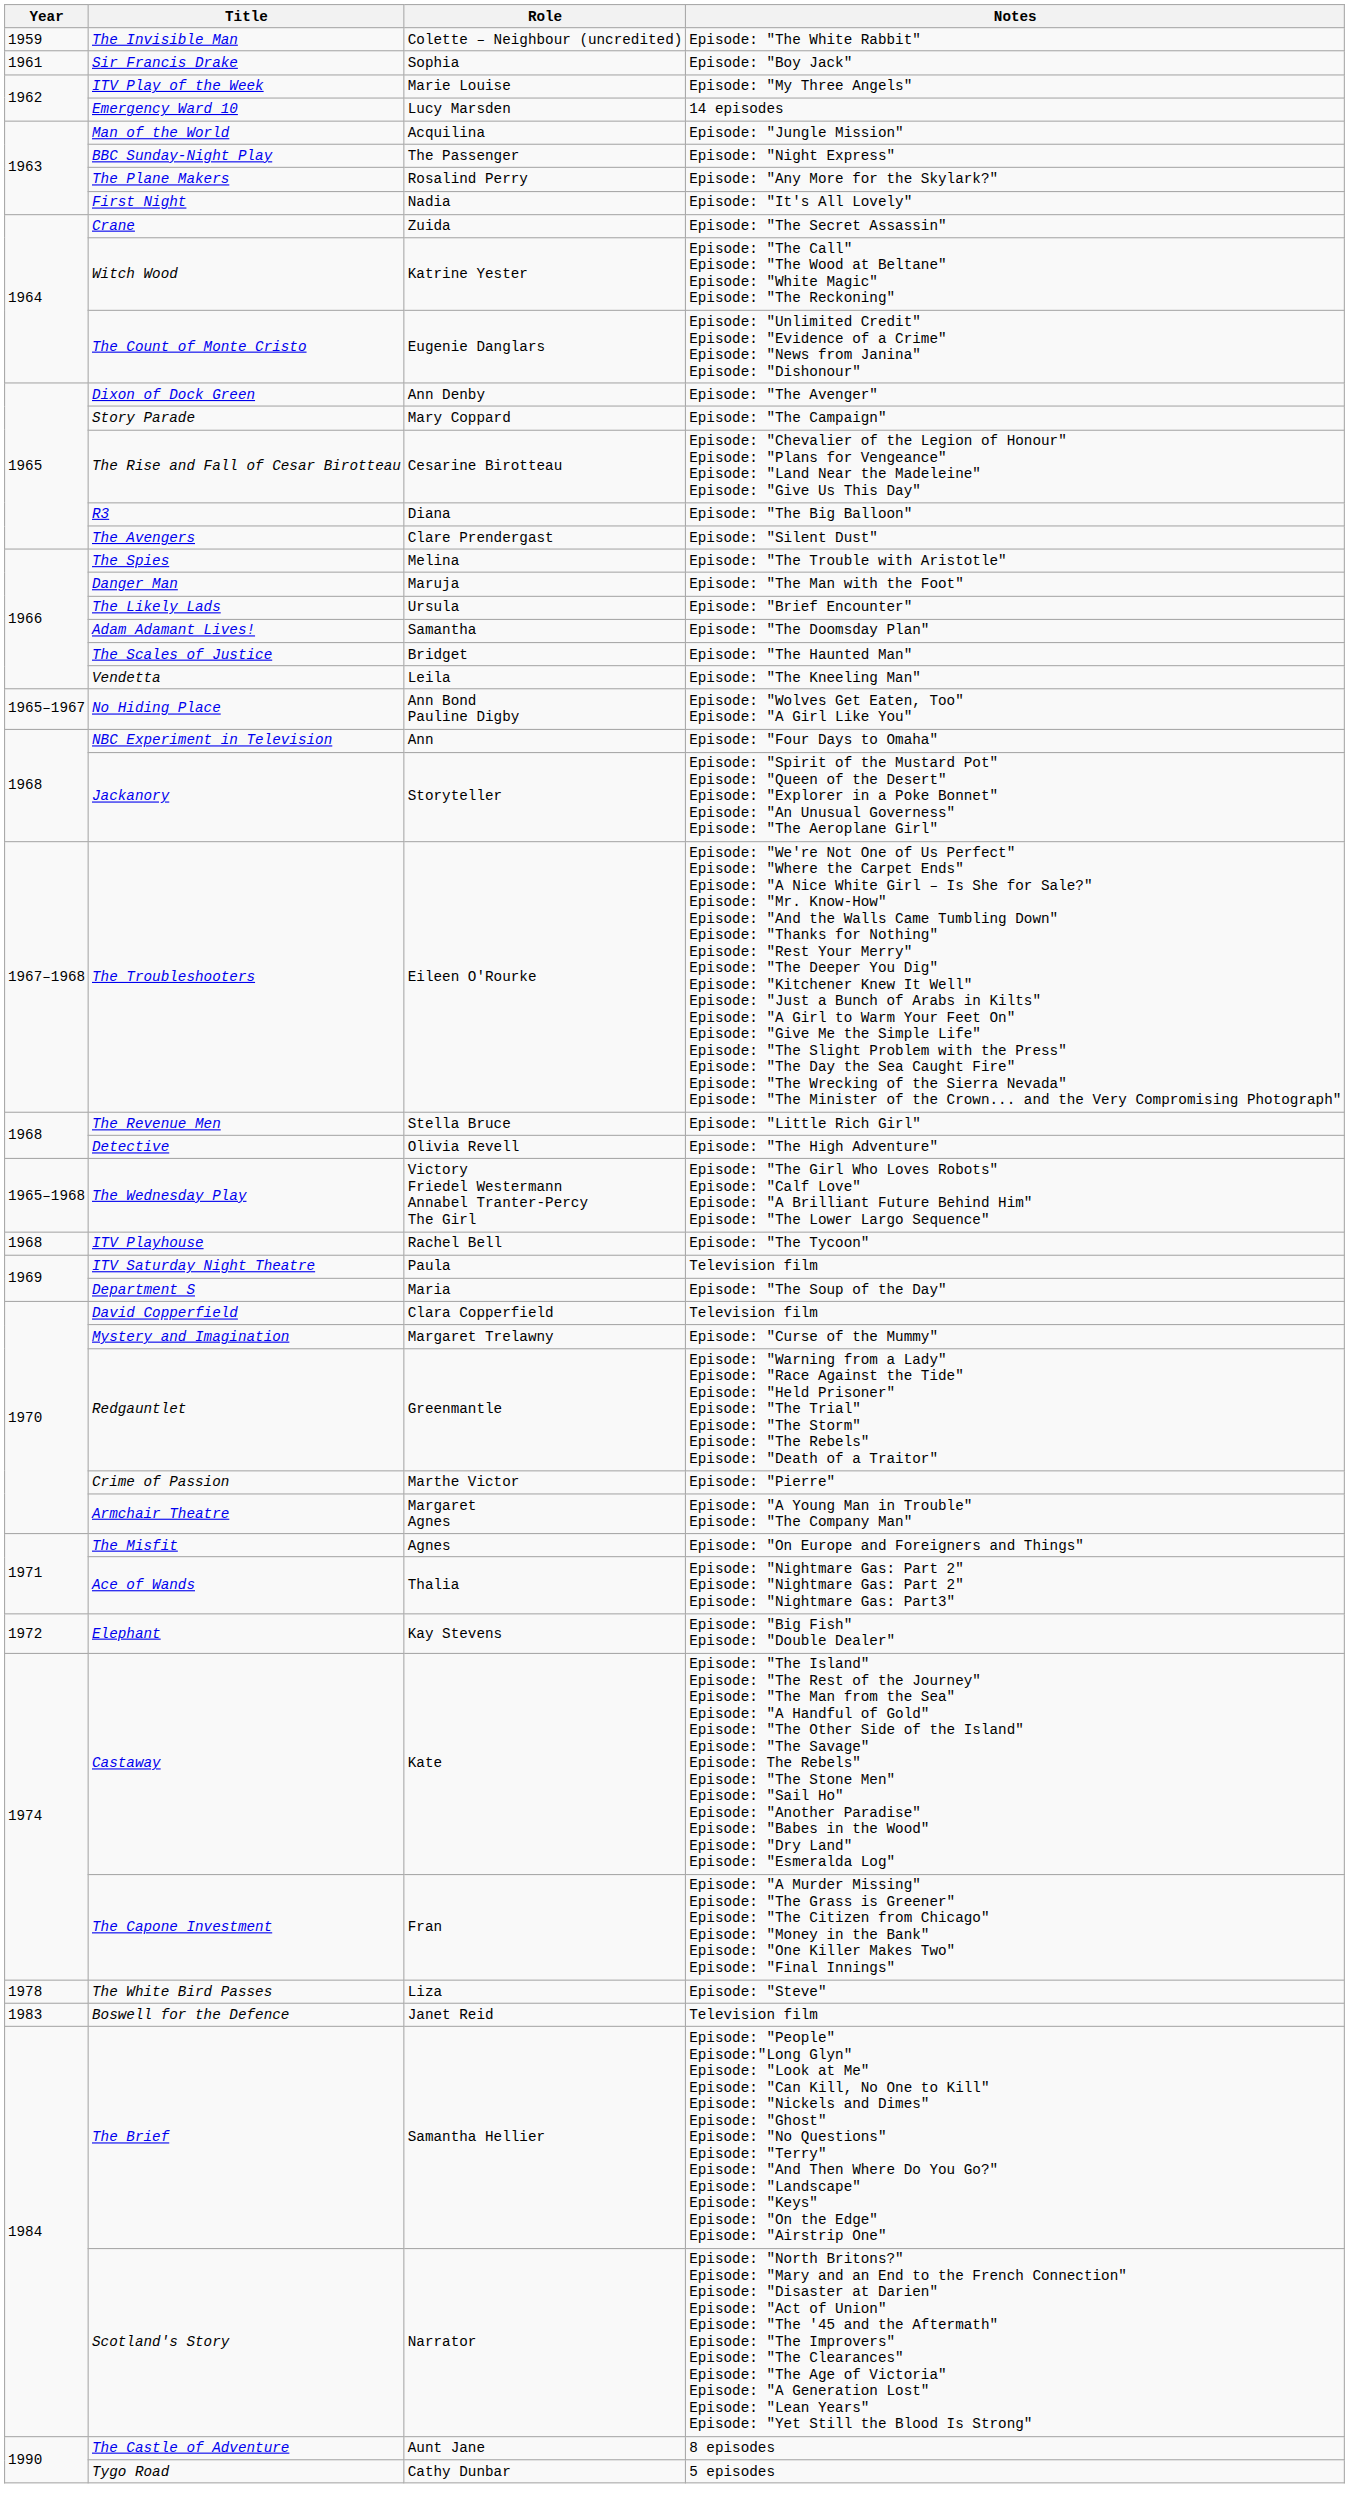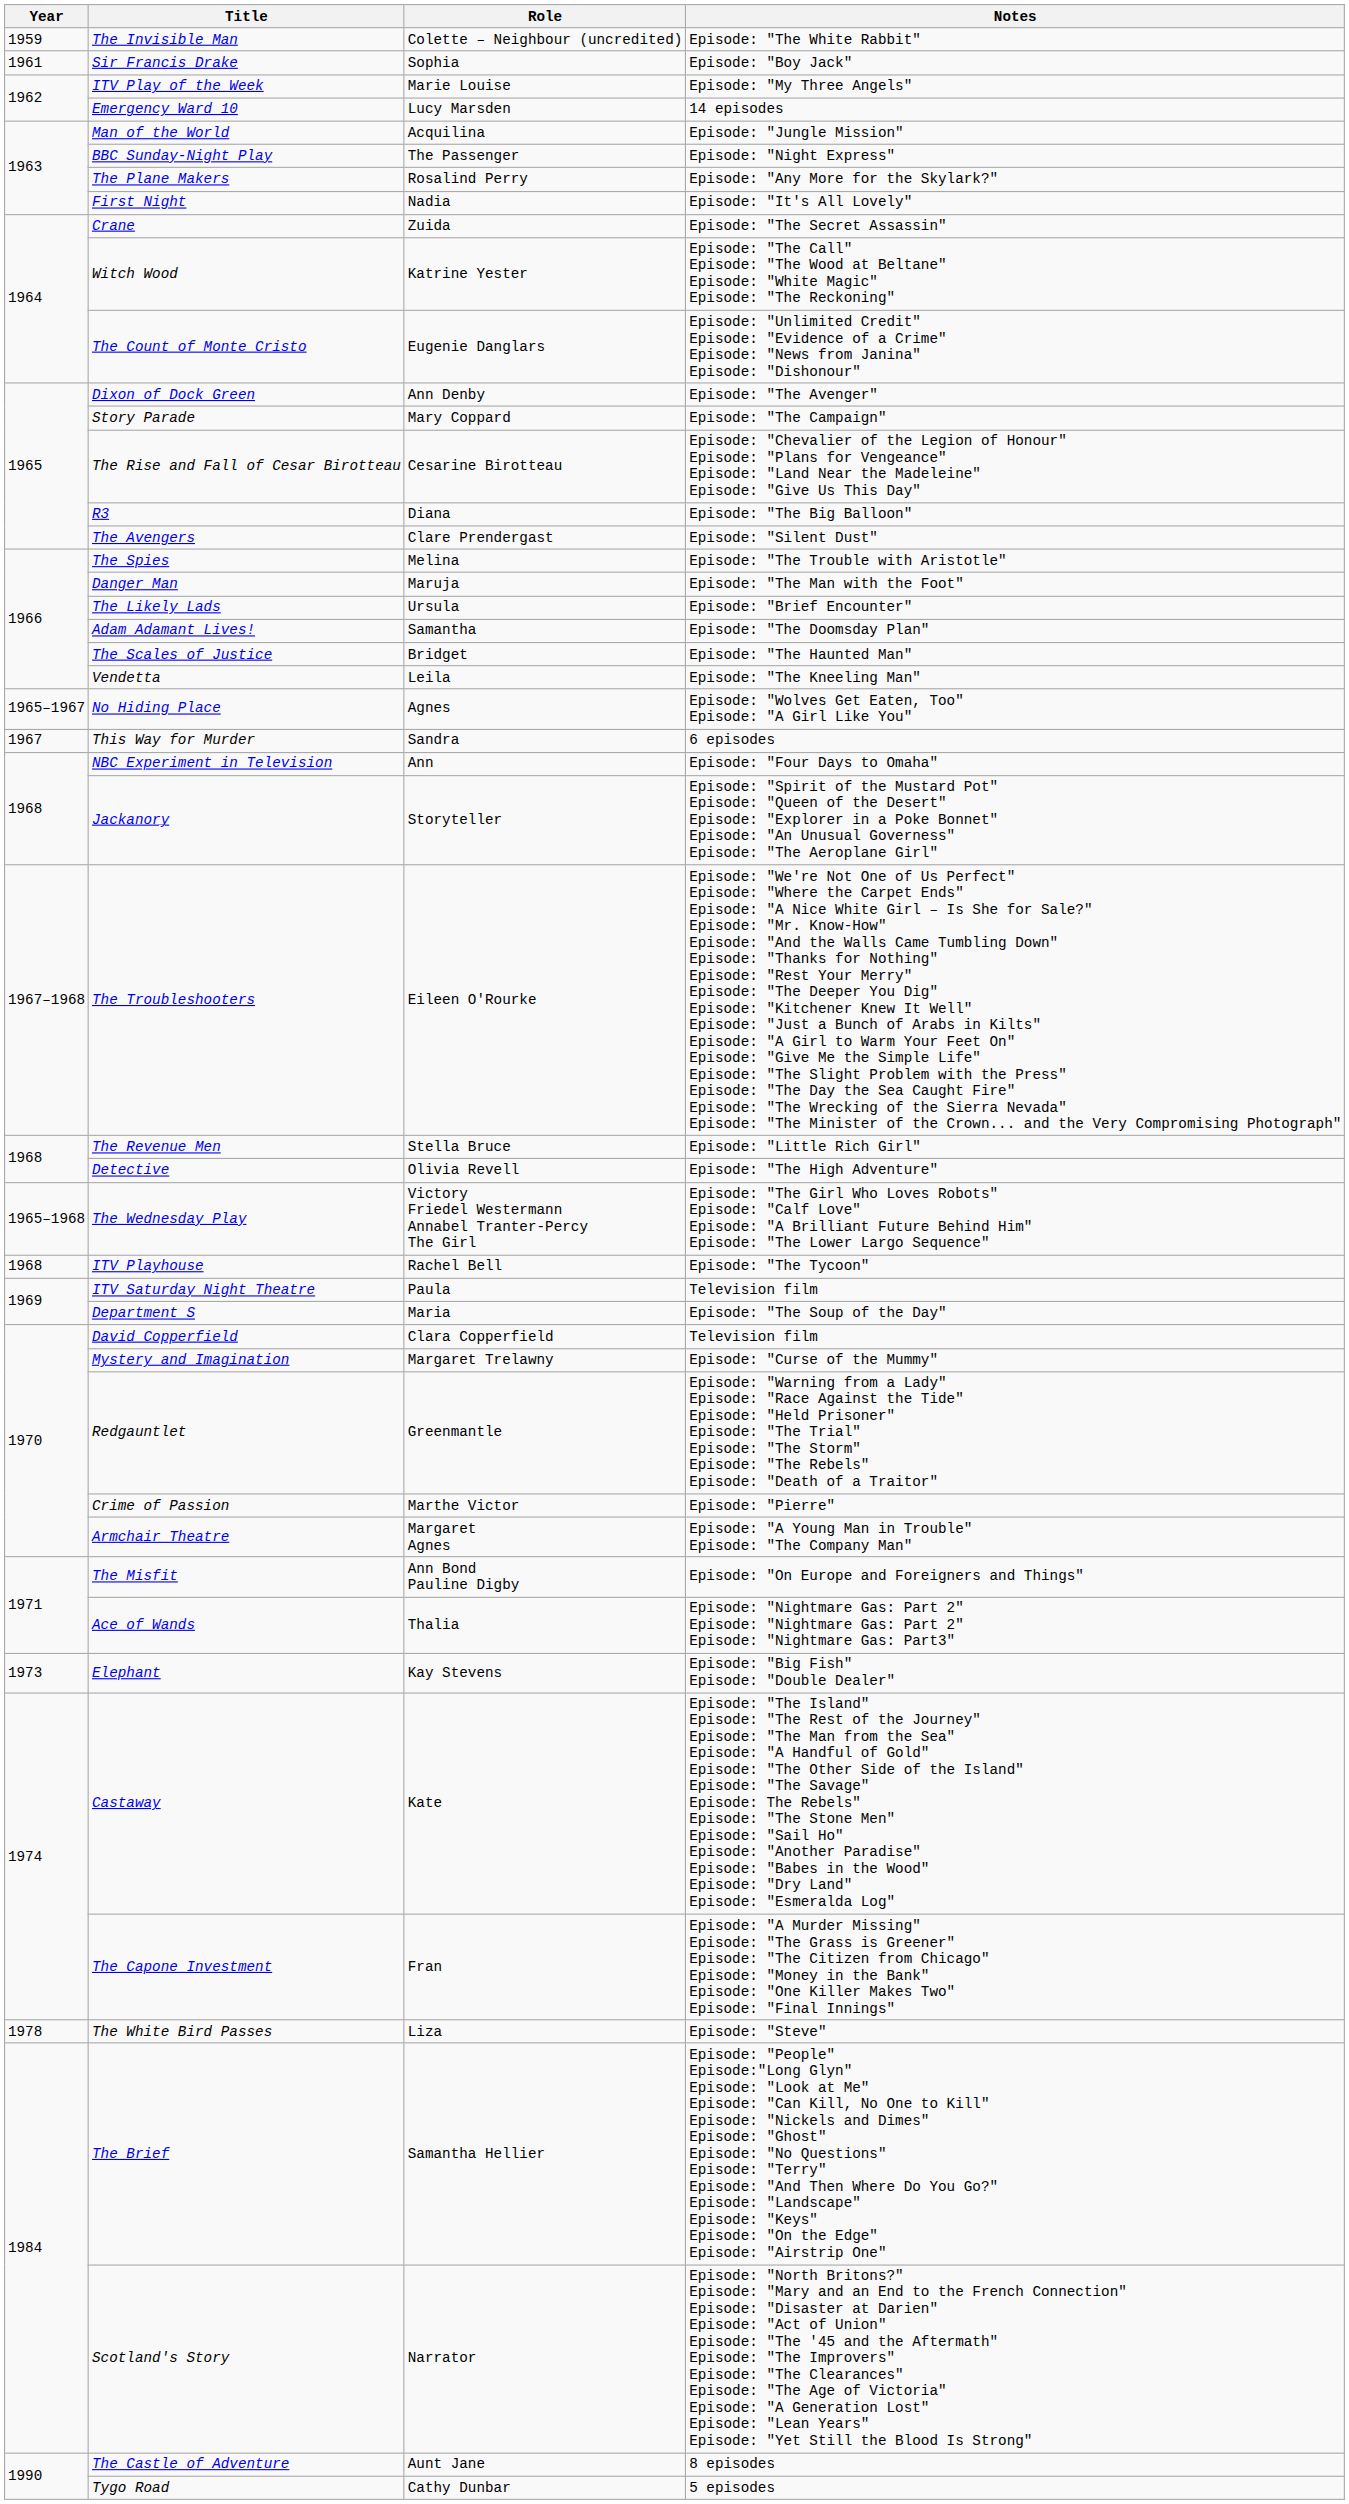 <table class="wikitable sortable">
 <tr>
 <th>Year</th>
 <th>Title</th>
 <th>Role</th>
 <th class="unsortable">Notes</th>
 </tr>
 <tr>
 <td>1959</td>
 <td><em><a href='#'>The Invisible Man</a></em></td>
 <td>Colette – Neighbour (uncredited)</td>
 <td>Episode: "The White Rabbit"</td>
 </tr>
 <tr>
 <td>1961</td>
 <td><em><a href='#'>Sir Francis Drake</a></em></td>
 <td>Sophia</td>
 <td>Episode: "Boy Jack"</td>
 </tr>
 <tr>
 <td rowspan="2">1962</td>
 <td><em><a href='#'>ITV Play of the Week</a></em></td>
 <td>Marie Louise</td>
 <td>Episode: "My Three Angels"</td>
 </tr>
 <tr>
 <td><em><a href='#'>Emergency Ward 10</a></em></td>
 <td>Lucy Marsden</td>
 <td>14 episodes</td>
 </tr>
 <tr>
 <td rowspan="4">1963</td>
 <td><em><a href='#'>Man of the World</a></em></td>
 <td>Acquilina</td>
 <td>Episode: "Jungle Mission"</td>
 </tr>
 <tr>
 <td><em><a href='#'>BBC Sunday-Night Play</a></em></td>
 <td>The Passenger</td>
 <td>Episode: "Night Express"</td>
 </tr>
 <tr>
 <td><em><a href='#'>The Plane Makers</a></em></td>
 <td>Rosalind Perry</td>
 <td>Episode: "Any More for the Skylark?"</td>
 </tr>
 <tr>
 <td><em><a href='#'>First Night</a></em></td>
 <td>Nadia</td>
 <td>Episode: "It's All Lovely"</td>
 </tr>
 <tr>
 <td rowspan="3">1964</td>
 <td><em><a href='#'>Crane</a></em></td>
 <td>Zuida</td>
 <td>Episode: "The Secret Assassin"</td>
 </tr>
 <tr>
 <td><em>Witch Wood</em></td>
 <td>Katrine Yester</td>
 <td>Episode: "The Call"<br>Episode: "The Wood at Beltane"<br>Episode: "White Magic"<br>Episode: "The Reckoning"</td>
 </tr>
 <tr>
 <td><em><a href='#'>The Count of Monte Cristo</a></em></td>
 <td>Eugenie Danglars</td>
 <td>Episode: "Unlimited Credit"<br>Episode: "Evidence of a Crime"<br>Episode: "News from Janina"<br>Episode: "Dishonour"</td>
 </tr>
 <tr>
 <td rowspan="5">1965</td>
 <td><em><a href='#'>Dixon of Dock Green</a></em></td>
 <td>Ann Denby</td>
 <td>Episode: "The Avenger"</td>
 </tr>
 <tr>
 <td><em>Story Parade</em></td>
 <td>Mary Coppard</td>
 <td>Episode: "The Campaign"</td>
 </tr>
 <tr>
 <td><em>The Rise and Fall of Cesar Birotteau</em></td>
 <td>Cesarine Birotteau</td>
 <td>Episode: "Chevalier of the Legion of Honour"<br>Episode: "Plans for Vengeance"<br>Episode: "Land Near the Madeleine"<br>Episode: "Give Us This Day"</td>
 </tr>
 <tr>
 <td><em><a href='#'>R3</a></em></td>
 <td>Diana</td>
 <td>Episode: "The Big Balloon"</td>
 </tr>
 <tr>
 <td><em><a href='#'>The Avengers</a></em></td>
 <td>Clare Prendergast</td>
 <td>Episode: "Silent Dust"</td>
 </tr>
 <tr>
 <td rowspan="6">1966</td>
 <td><em><a href='#'>The Spies</a></em></td>
 <td>Melina</td>
 <td>Episode: "The Trouble with Aristotle"</td>
 </tr>
 <tr>
 <td><em><a href='#'>Danger Man</a></em></td>
 <td>Maruja</td>
 <td>Episode: "The Man with the Foot"</td>
 </tr>
 <tr>
 <td><em><a href='#'>The Likely Lads</a></em></td>
 <td>Ursula</td>
 <td>Episode: "Brief Encounter"</td>
 </tr>
 <tr>
 <td><em><a href='#'>Adam Adamant Lives!</a></em></td>
 <td>Samantha</td>
 <td>Episode: "The Doomsday Plan"</td>
 </tr>
 <tr>
 <td><em><a href='#'>The Scales of Justice</a></em></td>
 <td>Bridget</td>
 <td>Episode: "The Haunted Man"</td>
 </tr>
 <tr>
 <td><em>Vendetta</em></td>
 <td>Leila</td>
 <td>Episode: "The Kneeling Man"</td>
 </tr>
 <tr>
 <td>1965–1967</td>
 <td><em><a href='#'>No Hiding Place</a></em></td>
-<td>Ann Bond<br>Pauline Digby</td>
+<td>Agnes</td>
 <td>Episode: "Wolves Get Eaten, Too"<br>Episode: "A Girl Like You"</td>
+</tr>
+<tr>
+<td>1967</td>
+<td><em>This Way for Murder</em></td>
+<td>Sandra</td>
+<td>6 episodes</td>
 </tr>
 <tr>
 <td rowspan="2">1968</td>
 <td><em><a href='#'>NBC Experiment in Television</a></em></td>
 <td>Ann</td>
 <td>Episode: "Four Days to Omaha"</td>
 </tr>
 <tr>
 <td><em><a href='#'>Jackanory</a></em></td>
 <td>Storyteller</td>
 <td>Episode: "Spirit of the Mustard Pot"<br>Episode: "Queen of the Desert"<br>Episode: "Explorer in a Poke Bonnet"<br>Episode: "An Unusual Governess"<br>Episode: "The Aeroplane Girl"</td>
 </tr>
 <tr>
 <td>1967–1968</td>
 <td><em><a href='#'>The Troubleshooters</a></em></td>
 <td>Eileen O'Rourke</td>
 <td>Episode: "We're Not One of Us Perfect"<br>Episode: "Where the Carpet Ends"<br>Episode: "A Nice White Girl – Is She for Sale?"<br>Episode: "Mr. Know-How"<br>Episode: "And the Walls Came Tumbling Down"<br>Episode: "Thanks for Nothing"<br>Episode: "Rest Your Merry"<br>Episode: "The Deeper You Dig"<br>Episode: "Kitchener Knew It Well"<br>Episode: "Just a Bunch of Arabs in Kilts"<br>Episode: "A Girl to Warm Your Feet On"<br>Episode: "Give Me the Simple Life"<br>Episode: "The Slight Problem with the Press"<br>Episode: "The Day the Sea Caught Fire"<br>Episode: "The Wrecking of the Sierra Nevada"<br>Episode: "The Minister of the Crown... and the Very Compromising Photograph"</td>
 </tr>
 <tr>
 <td rowspan="2">1968</td>
 <td><em><a href='#'>The Revenue Men</a></em></td>
 <td>Stella Bruce</td>
 <td>Episode: "Little Rich Girl"</td>
 </tr>
 <tr>
 <td><em><a href='#'>Detective</a></em></td>
 <td>Olivia Revell</td>
 <td>Episode: "The High Adventure"</td>
 </tr>
 <tr>
 <td>1965–1968</td>
 <td><em><a href='#'>The Wednesday Play</a></em></td>
 <td>Victory<br>Friedel Westermann<br>Annabel Tranter-Percy<br>The Girl</td>
 <td>Episode: "The Girl Who Loves Robots"<br>Episode: "Calf Love"<br>Episode: "A Brilliant Future Behind Him"<br>Episode: "The Lower Largo Sequence"</td>
 </tr>
 <tr>
 <td>1968</td>
 <td><em><a href='#'>ITV Playhouse</a></em></td>
 <td>Rachel Bell</td>
 <td>Episode: "The Tycoon"</td>
 </tr>
 <tr>
 <td rowspan="2">1969</td>
 <td><em><a href='#'>ITV Saturday Night Theatre</a></em></td>
 <td>Paula</td>
 <td>Television film</td>
 </tr>
 <tr>
 <td><em><a href='#'>Department S</a></em></td>
 <td>Maria</td>
 <td>Episode: "The Soup of the Day"</td>
 </tr>
 <tr>
 <td rowspan="5">1970</td>
 <td><em><a href='#'>David Copperfield</a></em></td>
 <td>Clara Copperfield</td>
 <td>Television film</td>
 </tr>
 <tr>
 <td><em><a href='#'>Mystery and Imagination</a></em></td>
 <td>Margaret Trelawny</td>
 <td>Episode: "Curse of the Mummy"</td>
 </tr>
 <tr>
 <td><em>Redgauntlet</em></td>
 <td>Greenmantle</td>
 <td>Episode: "Warning from a Lady"<br>Episode: "Race Against the Tide"<br>Episode: "Held Prisoner"<br>Episode: "The Trial"<br>Episode: "The Storm"<br>Episode: "The Rebels"<br>Episode: "Death of a Traitor"</td>
 </tr>
 <tr>
 <td><em>Crime of Passion</em></td>
 <td>Marthe Victor</td>
 <td>Episode: "Pierre"</td>
 </tr>
 <tr>
 <td><em><a href='#'>Armchair Theatre</a></em></td>
 <td>Margaret<br>Agnes</td>
 <td>Episode: "A Young Man in Trouble"<br>Episode: "The Company Man"</td>
 </tr>
 <tr>
 <td rowspan="2">1971</td>
 <td><em><a href='#'>The Misfit</a></em></td>
-<td>Agnes</td>
+<td>Ann Bond<br>Pauline Digby</td>
 <td>Episode: "On Europe and Foreigners and Things"</td>
 </tr>
 <tr>
 <td><em><a href='#'>Ace of Wands</a></em></td>
 <td>Thalia</td>
 <td>Episode: "Nightmare Gas: Part 2"<br>Episode: "Nightmare Gas: Part 2"<br>Episode: "Nightmare Gas: Part3"</td>
 </tr>
 <tr>
-<td>1972</td>
+<td>1973</td>
 <td><em><a href='#'>Elephant</a></em></td>
 <td>Kay Stevens</td>
 <td>Episode: "Big Fish"<br>Episode: "Double Dealer"</td>
 </tr>
 <tr>
 <td rowspan="2">1974</td>
 <td><em><a href='#'>Castaway</a></em></td>
 <td>Kate</td>
 <td>Episode: "The Island"<br>Episode: "The Rest of the Journey"<br>Episode: "The Man from the Sea"<br>Episode: "A Handful of Gold"<br>Episode: "The Other Side of the Island"<br>Episode: "The Savage"<br>Episode: The Rebels"<br>Episode: "The Stone Men"<br>Episode: "Sail Ho"<br>Episode: "Another Paradise"<br>Episode: "Babes in the Wood"<br>Episode: "Dry Land"<br>Episode: "Esmeralda Log"</td>
 </tr>
 <tr>
 <td><em><a href='#'>The Capone Investment</a></em></td>
 <td>Fran</td>
 <td>Episode: "A Murder Missing"<br>Episode: "The Grass is Greener"<br>Episode: "The Citizen from Chicago"<br>Episode: "Money in the Bank"<br>Episode: "One Killer Makes Two"<br>Episode: "Final Innings"</td>
 </tr>
 <tr>
 <td>1978</td>
 <td><em>The White Bird Passes</em></td>
 <td>Liza</td>
 <td>Episode: "Steve"</td>
-</tr>
-<tr>
-<td>1983</td>
-<td><em>Boswell for the Defence</em></td>
-<td>Janet Reid</td>
-<td>Television film</td>
 </tr>
 <tr>
 <td rowspan="2">1984</td>
 <td><em><a href='#'>The Brief</a></em></td>
 <td>Samantha Hellier</td>
 <td>Episode: "People"<br>Episode:"Long Glyn"<br>Episode: "Look at Me"<br>Episode: "Can Kill, No One to Kill"<br>Episode: "Nickels and Dimes"<br>Episode: "Ghost"<br>Episode: "No Questions"<br>Episode: "Terry"<br>Episode: "And Then Where Do You Go?"<br>Episode: "Landscape"<br>Episode: "Keys"<br>Episode: "On the Edge"<br>Episode: "Airstrip One"</td>
 </tr>
 <tr>
 <td><em>Scotland's Story</em></td>
 <td>Narrator</td>
 <td>Episode: "North Britons?"<br>Episode: "Mary and an End to the French Connection"<br>Episode: "Disaster at Darien"<br>Episode: "Act of Union"<br>Episode: "The '45 and the Aftermath"<br>Episode: "The Improvers"<br>Episode: "The Clearances"<br>Episode: "The Age of Victoria"<br>Episode: "A Generation Lost"<br>Episode: "Lean Years"<br>Episode: "Yet Still the Blood Is Strong"</td>
 </tr>
 <tr>
 <td rowspan="2">1990</td>
 <td><em><a href='#'>The Castle of Adventure</a></em></td>
 <td>Aunt Jane</td>
 <td>8 episodes</td>
 </tr>
 <tr>
 <td><em>Tygo Road</em></td>
 <td>Cathy Dunbar</td>
 <td>5 episodes</td>
 </tr>
 </table>
